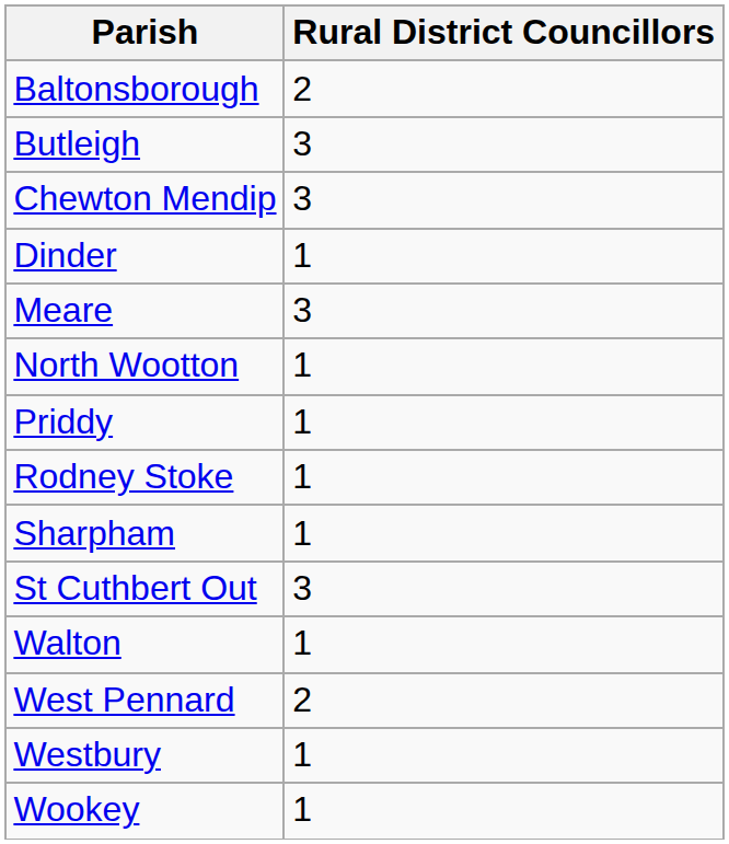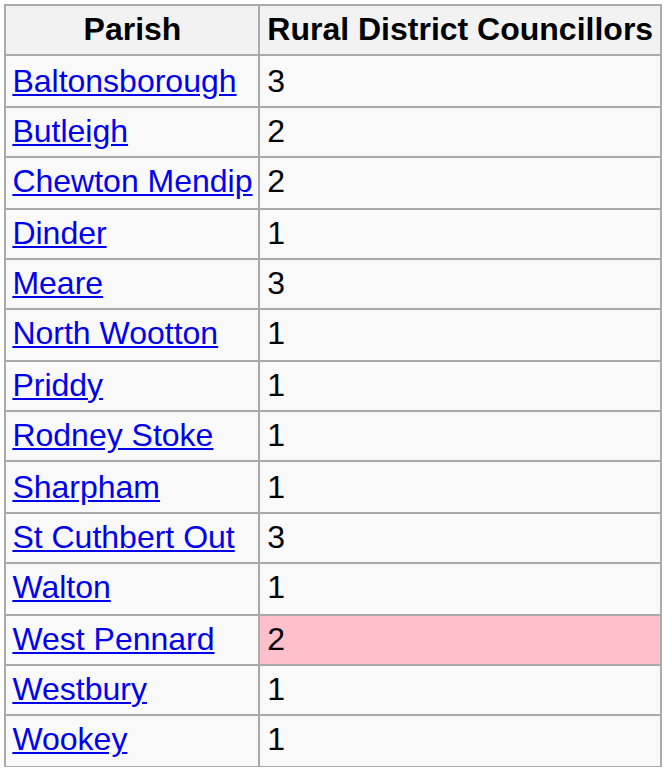 <table class="wikitable">
 <tr>
 <th>Parish</th>
 <th>Rural District Councillors</th>
 </tr>
 <tr>
 <td><a href='#'>Baltonsborough</a></td>
+<td>3</td>
+</tr>
+<tr>
+<td><a href='#'>Butleigh</a></td>
 <td>2</td>
 </tr>
 <tr>
-<td><a href='#'>Butleigh</a></td>
-<td>3</td>
-</tr>
-<tr>
 <td><a href='#'>Chewton Mendip</a></td>
-<td>3</td>
+<td>2</td>
 </tr>
 <tr>
 <td><a href='#'>Dinder</a></td>
 <td>1</td>
 </tr>
 <tr>
 <td><a href='#'>Meare</a></td>
 <td>3</td>
 </tr>
 <tr>
 <td><a href='#'>North Wootton</a></td>
 <td>1</td>
 </tr>
 <tr>
 <td><a href='#'>Priddy</a></td>
 <td>1</td>
 </tr>
 <tr>
 <td><a href='#'>Rodney Stoke</a></td>
 <td>1</td>
 </tr>
 <tr>
 <td><a href='#'>Sharpham</a></td>
 <td>1</td>
 </tr>
 <tr>
 <td><a href='#'>St Cuthbert Out</a></td>
 <td>3</td>
 </tr>
 <tr>
 <td><a href='#'>Walton</a></td>
 <td>1</td>
 </tr>
 <tr>
 <td><a href='#'>West Pennard</a></td>
-<td>2</td>
+<td style="background: pink;">2</td>
 </tr>
 <tr>
 <td><a href='#'>Westbury</a></td>
 <td>1</td>
 </tr>
 <tr>
 <td><a href='#'>Wookey</a></td>
 <td>1</td>
 </tr>
 </table>
